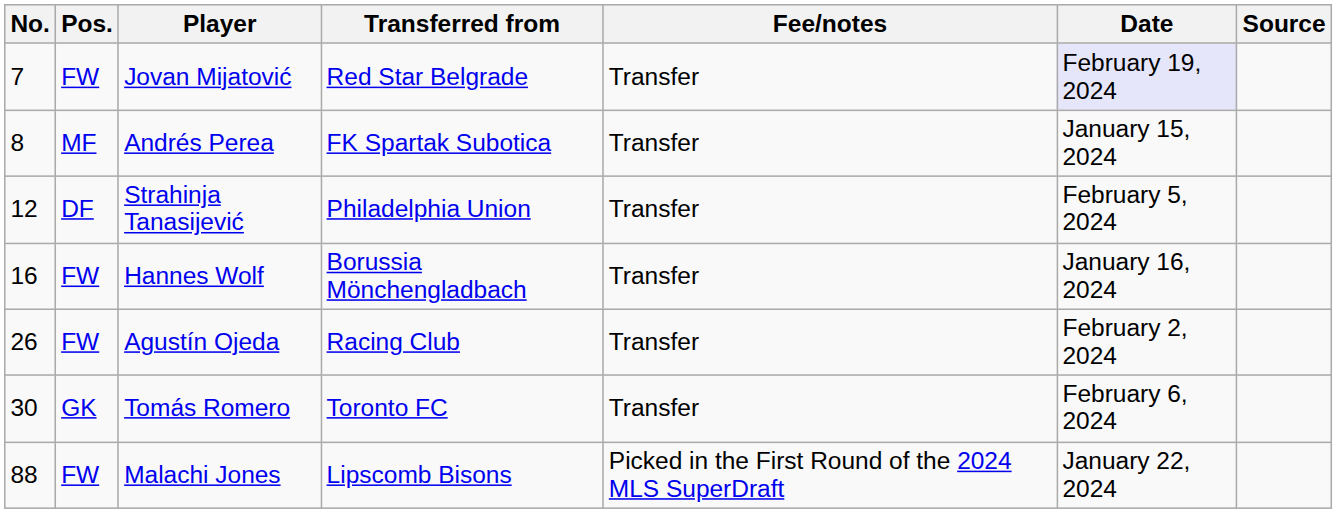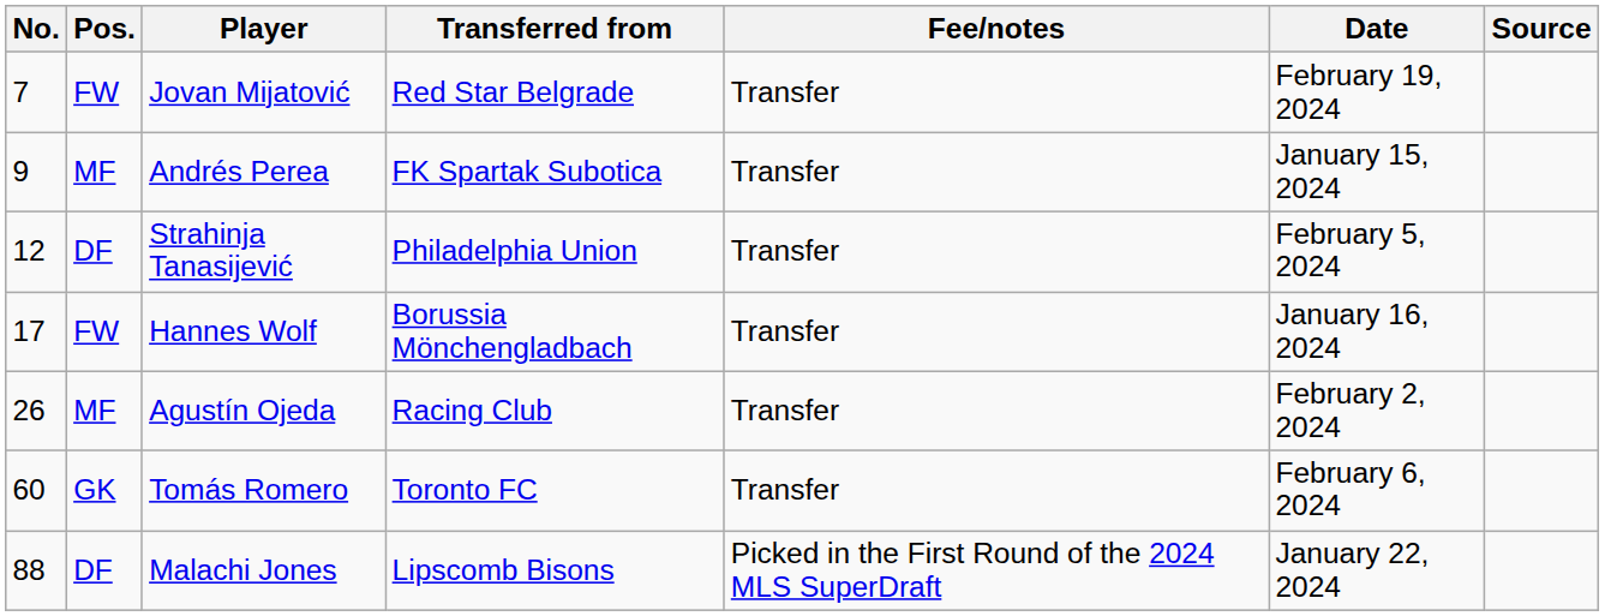 <table class="wikitable sortable">
 <tr>
 <th>No.</th>
 <th>Pos.</th>
 <th>Player</th>
 <th>Transferred from</th>
 <th>Fee/notes</th>
 <th>Date</th>
 <th>Source</th>
 </tr>
 <tr>
 <td>7</td>
 <td><a href='#'>FW</a></td>
 <td> <a href='#'>Jovan Mijatović</a></td>
 <td> <a href='#'>Red Star Belgrade</a></td>
 <td>Transfer</td>
-<td style="background: lavender;">February 19, 2024</td>
+<td>February 19, 2024</td>
 <td></td>
 </tr>
 <tr>
-<td>8</td>
+<td>9</td>
 <td><a href='#'>MF</a></td>
 <td> <a href='#'>Andrés Perea</a></td>
 <td> <a href='#'>FK Spartak Subotica</a></td>
 <td>Transfer</td>
 <td>January 15, 2024</td>
 <td></td>
 </tr>
 <tr>
 <td>12</td>
 <td><a href='#'>DF</a></td>
 <td> <a href='#'>Strahinja Tanasijević</a></td>
 <td> <a href='#'>Philadelphia Union</a></td>
 <td>Transfer</td>
 <td>February 5, 2024</td>
 <td></td>
 </tr>
 <tr>
-<td>16</td>
+<td>17</td>
 <td><a href='#'>FW</a></td>
 <td> <a href='#'>Hannes Wolf</a></td>
 <td> <a href='#'>Borussia Mönchengladbach</a></td>
 <td>Transfer</td>
 <td>January 16, 2024</td>
 <td></td>
 </tr>
 <tr>
 <td>26</td>
-<td><a href='#'>FW</a></td>
+<td><a href='#'>MF</a></td>
 <td> <a href='#'>Agustín Ojeda</a></td>
 <td> <a href='#'>Racing Club</a></td>
 <td>Transfer</td>
 <td>February 2, 2024</td>
 <td></td>
 </tr>
 <tr>
-<td>30</td>
+<td>60</td>
 <td><a href='#'>GK</a></td>
 <td> <a href='#'>Tomás Romero</a></td>
 <td> <a href='#'>Toronto FC</a></td>
 <td>Transfer</td>
 <td>February 6, 2024</td>
 <td></td>
 </tr>
 <tr>
 <td>88</td>
-<td><a href='#'>FW</a></td>
+<td><a href='#'>DF</a></td>
 <td> <a href='#'>Malachi Jones</a></td>
 <td> <a href='#'>Lipscomb Bisons</a></td>
 <td>Picked in the First Round of the <a href='#'>2024 MLS SuperDraft</a></td>
 <td>January 22, 2024</td>
 <td></td>
 </tr>
 </table>
